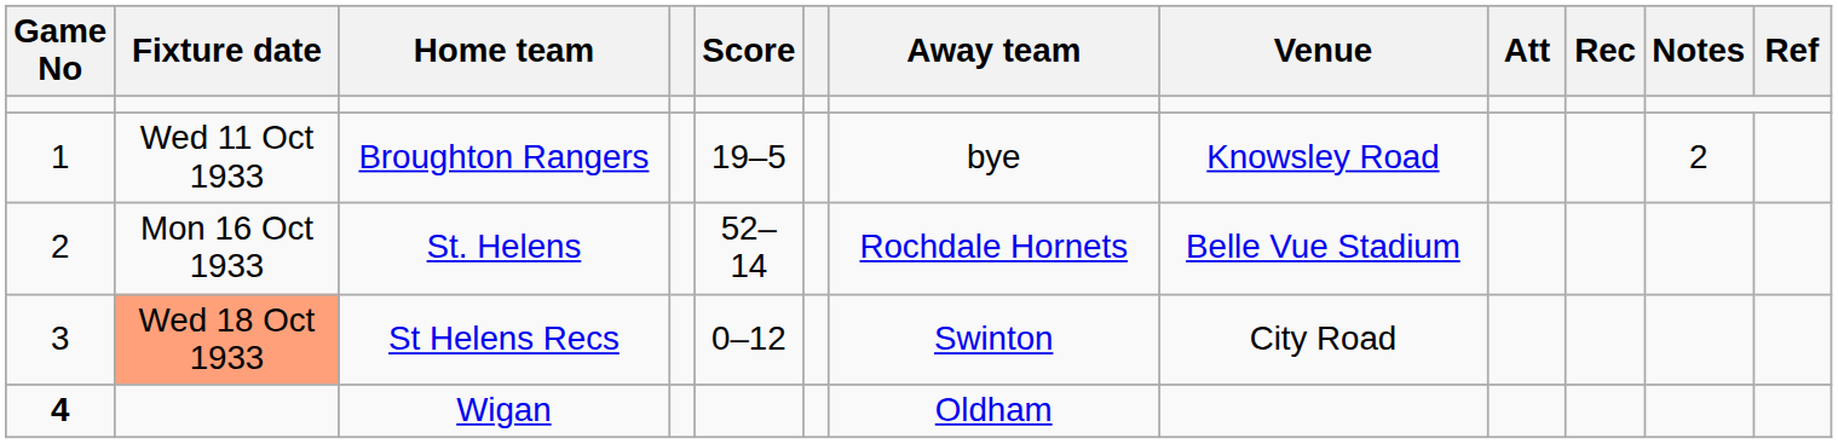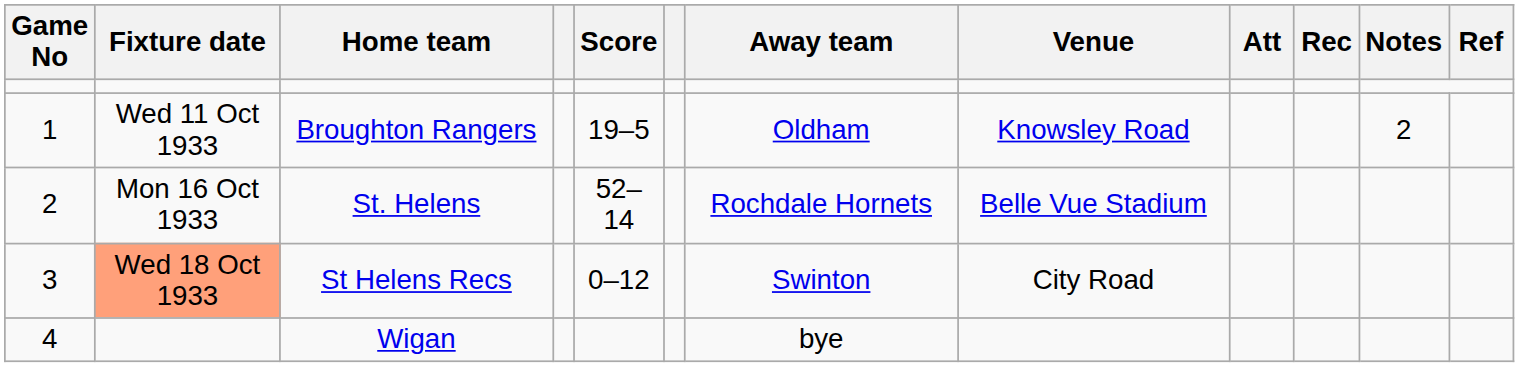 <table class="wikitable" style="text-align:center;">
 <tr>
 <th width=20 abbr="No">Game No</th>
 <th width=100 abbr="Date">Fixture date</th>
 <th width=150 abbr="Home team">Home team</th>
 <th width=5 abbr="space"></th>
 <th width=20 abbr="Score">Score</th>
 <th width=5 abbr="space"></th>
 <th width=150 abbr="Away team">Away team</th>
 <th width=150 abbr="Venue">Venue</th>
 <th width=30 abbr="Att">Att</th>
 <th width=30 abbr="Rec">Rec</th>
 <th width=20 abbr="Notes">Notes</th>
 <th width=30 abbr="Ref">Ref</th>
 </tr>
 <tr>
 <td></td>
 <td></td>
 <td></td>
 <td></td>
 <td></td>
 <td></td>
 <td></td>
 <td></td>
 <td></td>
 <td></td>
 </tr>
 <tr>
 <td>1</td>
 <td>Wed 11 Oct 1933</td>
 <td><a href='#'>Broughton Rangers</a></td>
 <td></td>
 <td>19–5</td>
 <td></td>
-<td>bye</td>
+<td><a href='#'>Oldham</a></td>
 <td><a href='#'>Knowsley Road</a></td>
 <td></td>
 <td></td>
 <td>2</td>
 <td></td>
 </tr>
 <tr>
 <td>2</td>
 <td>Mon 16 Oct 1933</td>
 <td><a href='#'>St. Helens</a></td>
 <td></td>
 <td>52–14</td>
 <td></td>
 <td><a href='#'>Rochdale Hornets</a></td>
 <td><a href='#'>Belle Vue Stadium</a></td>
 <td></td>
 <td></td>
 <td></td>
 <td></td>
 </tr>
 <tr>
 <td>3</td>
 <td style="background: lightsalmon;">Wed 18 Oct 1933</td>
 <td><a href='#'>St Helens Recs</a></td>
 <td></td>
 <td>0–12</td>
 <td></td>
 <td><a href='#'>Swinton</a></td>
 <td>City Road</td>
 <td></td>
 <td></td>
 <td></td>
 <td></td>
 </tr>
 <tr>
-<td><strong>4</strong></td>
+<td>4</td>
 <td></td>
 <td><a href='#'>Wigan</a></td>
 <td></td>
 <td></td>
 <td></td>
-<td><a href='#'>Oldham</a></td>
+<td>bye</td>
 <td></td>
 <td></td>
 <td></td>
 <td></td>
 <td></td>
 </tr>
 </table>
